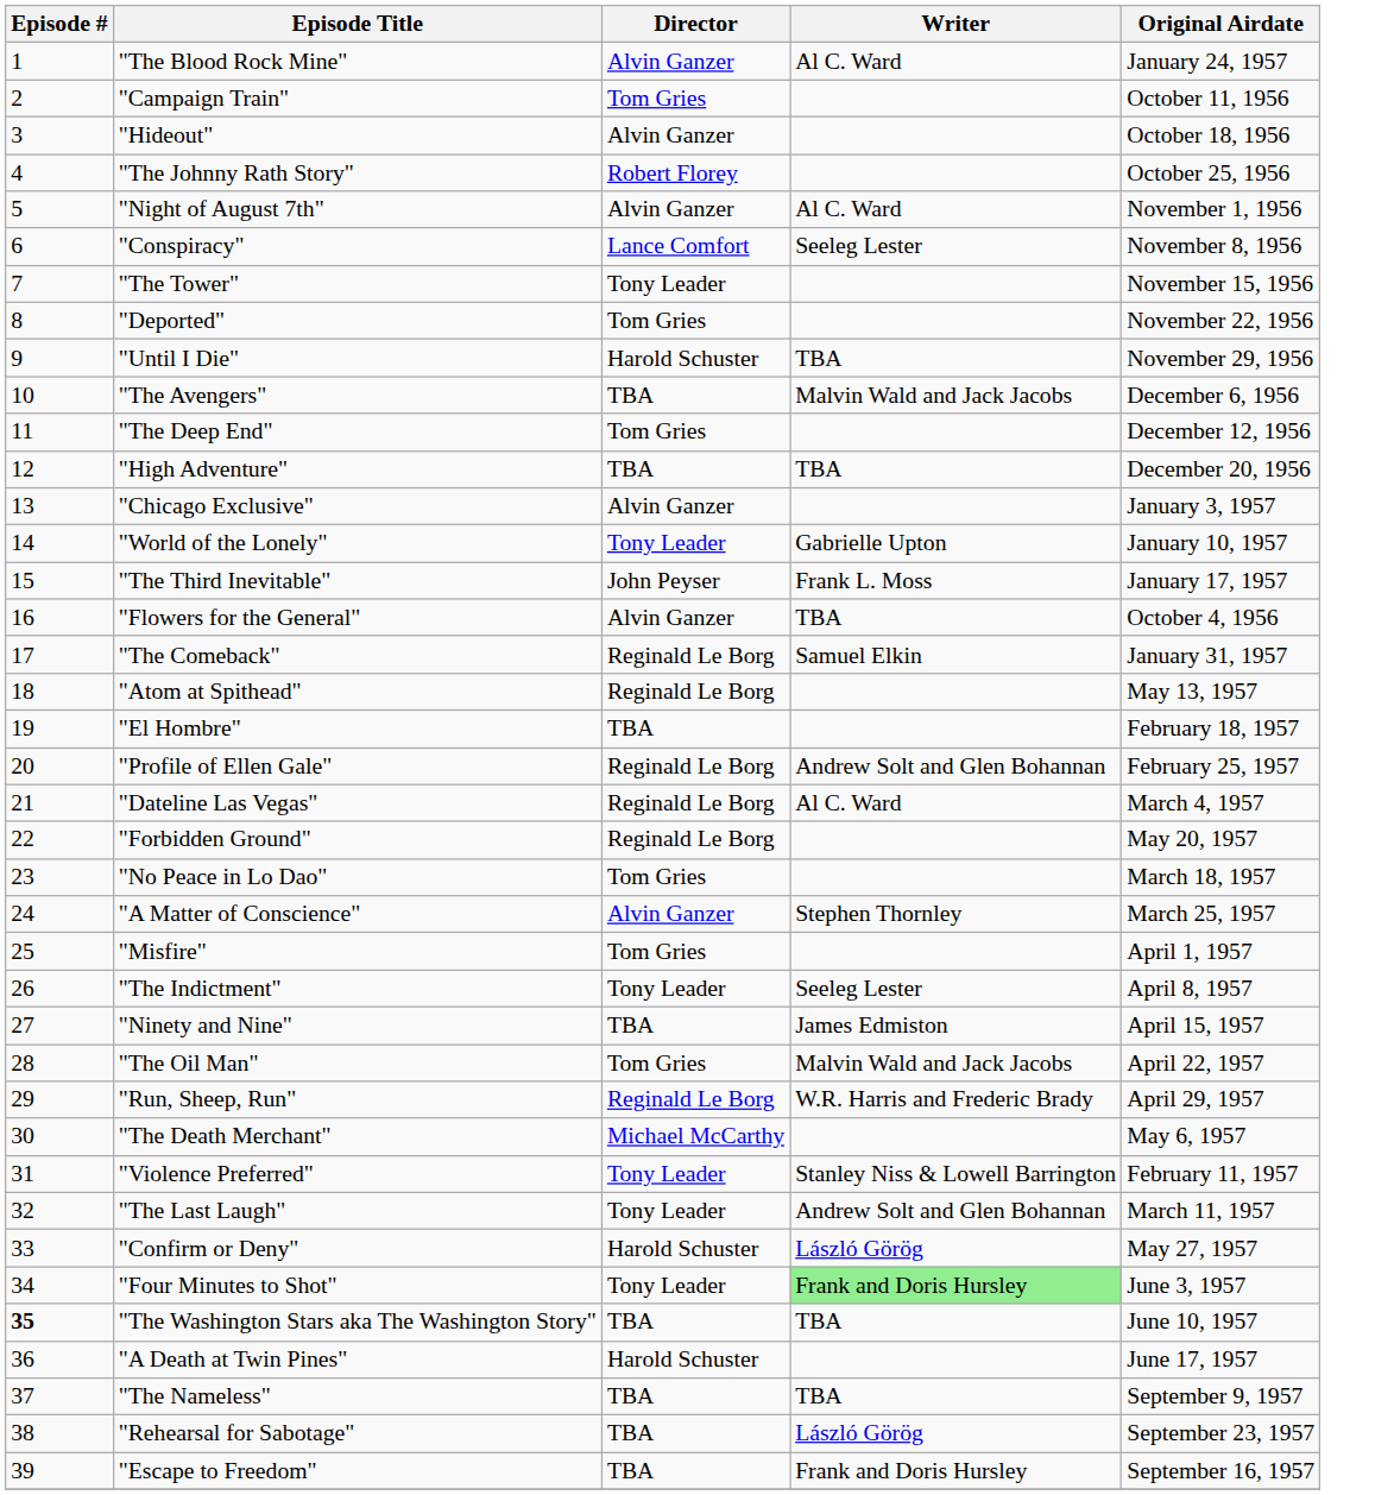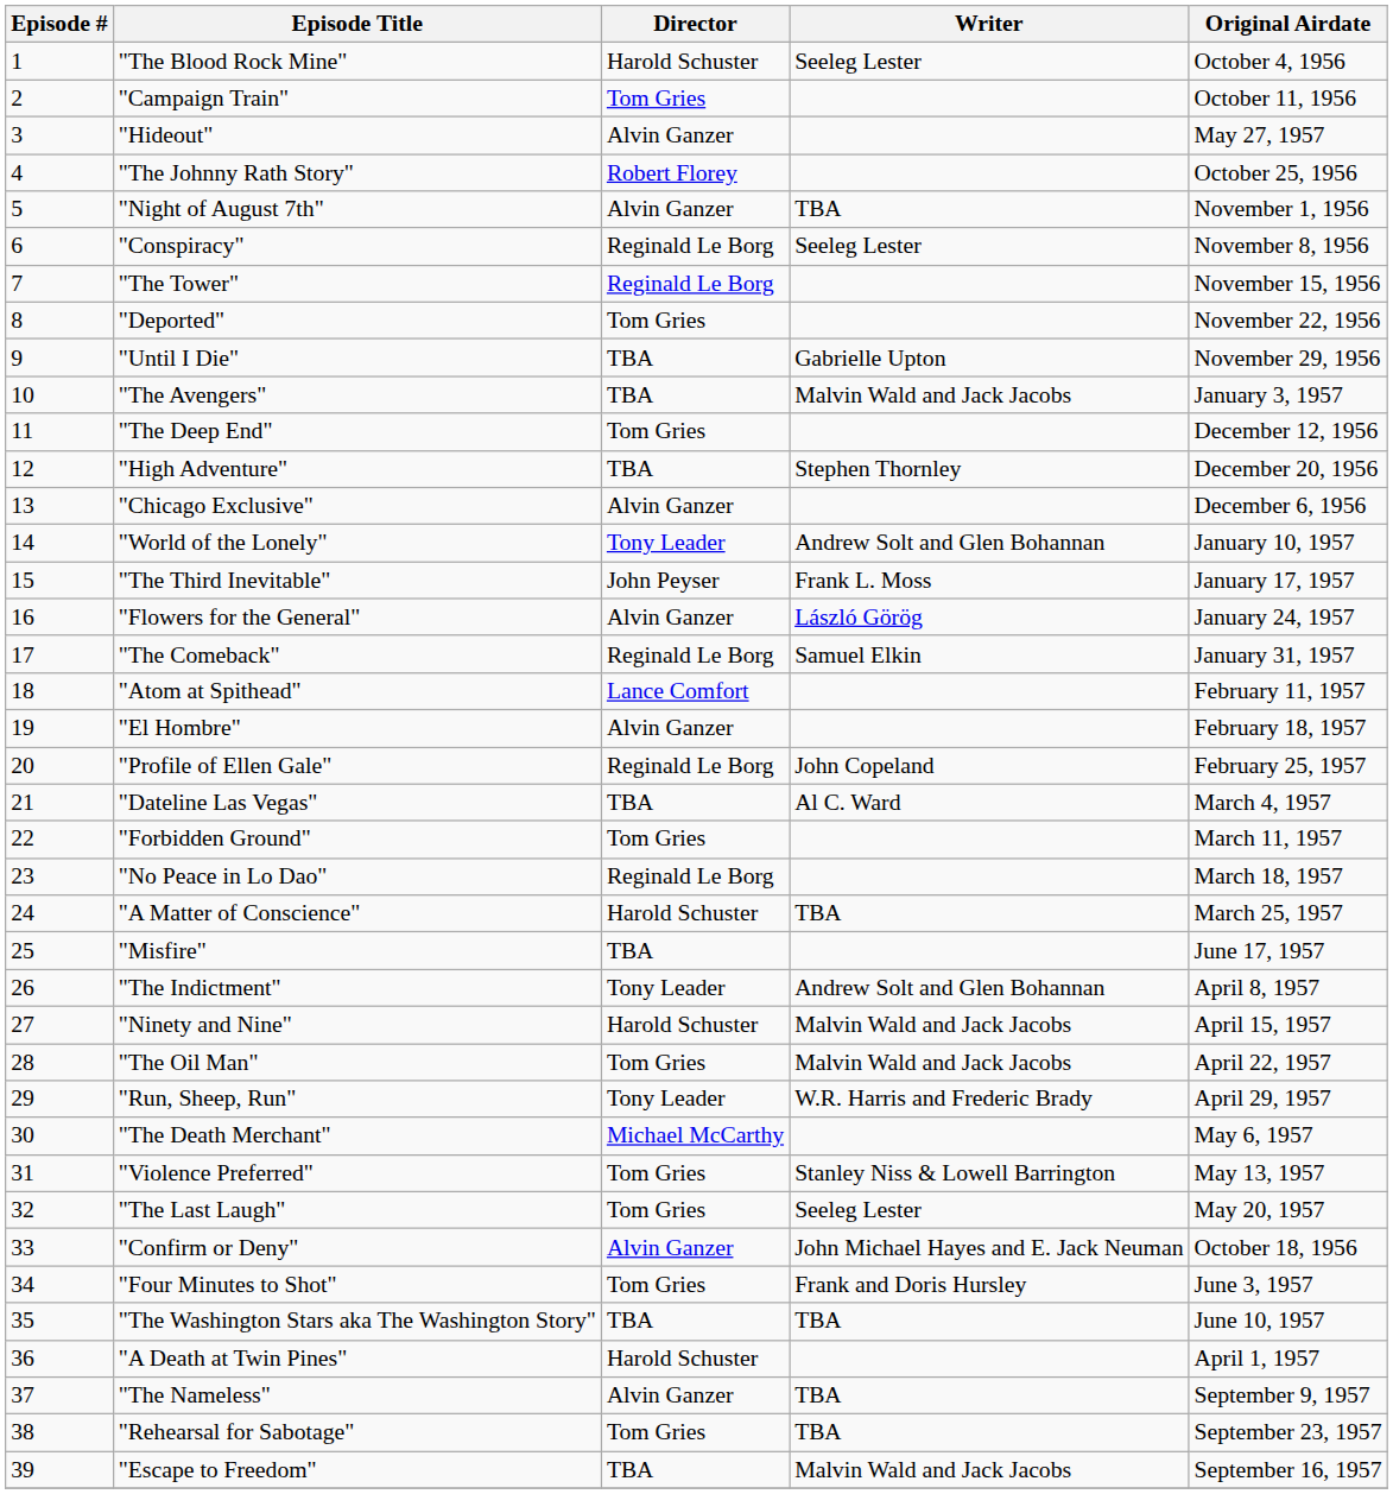 <table class="wikitable">
 <tr>
 <th>Episode #</th>
 <th>Episode Title</th>
 <th>Director</th>
 <th>Writer</th>
 <th>Original Airdate</th>
 </tr>
 <tr>
 <td>1</td>
 <td>"The Blood Rock Mine"</td>
-<td><a href='#'>Alvin Ganzer</a></td>
-<td>Al C. Ward</td>
-<td>January 24, 1957</td>
+<td>Harold Schuster</td>
+<td>Seeleg Lester</td>
+<td>October 4, 1956</td>
 </tr>
 <tr>
 <td>2</td>
 <td>"Campaign Train"</td>
 <td><a href='#'>Tom Gries</a></td>
 <td></td>
 <td>October 11, 1956</td>
 </tr>
 <tr>
 <td>3</td>
 <td>"Hideout"</td>
 <td>Alvin Ganzer</td>
 <td></td>
-<td>October 18, 1956</td>
+<td>May 27, 1957</td>
 </tr>
 <tr>
 <td>4</td>
 <td>"The Johnny Rath Story"</td>
 <td><a href='#'>Robert Florey</a></td>
 <td></td>
 <td>October 25, 1956</td>
 </tr>
 <tr>
 <td>5</td>
 <td>"Night of August 7th"</td>
 <td>Alvin Ganzer</td>
-<td>Al C. Ward</td>
+<td>TBA</td>
 <td>November 1, 1956</td>
 </tr>
 <tr>
 <td>6</td>
 <td>"Conspiracy"</td>
-<td><a href='#'>Lance Comfort</a></td>
+<td>Reginald Le Borg</td>
 <td>Seeleg Lester</td>
 <td>November 8, 1956</td>
 </tr>
 <tr>
 <td>7</td>
 <td>"The Tower"</td>
-<td>Tony Leader</td>
+<td><a href='#'>Reginald Le Borg</a></td>
 <td></td>
 <td>November 15, 1956</td>
 </tr>
 <tr>
 <td>8</td>
 <td>"Deported"</td>
 <td>Tom Gries</td>
 <td></td>
 <td>November 22, 1956</td>
 </tr>
 <tr>
 <td>9</td>
 <td>"Until I Die"</td>
-<td>Harold Schuster</td>
 <td>TBA</td>
+<td>Gabrielle Upton</td>
 <td>November 29, 1956</td>
 </tr>
 <tr>
 <td>10</td>
 <td>"The Avengers"</td>
 <td>TBA</td>
 <td>Malvin Wald and Jack Jacobs</td>
-<td>December 6, 1956</td>
+<td>January 3, 1957</td>
 </tr>
 <tr>
 <td>11</td>
 <td>"The Deep End"</td>
 <td>Tom Gries</td>
 <td></td>
 <td>December 12, 1956</td>
 </tr>
 <tr>
 <td>12</td>
 <td>"High Adventure"</td>
 <td>TBA</td>
-<td>TBA</td>
+<td>Stephen Thornley</td>
 <td>December 20, 1956</td>
 </tr>
 <tr>
 <td>13</td>
 <td>"Chicago Exclusive"</td>
 <td>Alvin Ganzer</td>
 <td></td>
-<td>January 3, 1957</td>
+<td>December 6, 1956</td>
 </tr>
 <tr>
 <td>14</td>
 <td>"World of the Lonely"</td>
 <td><a href='#'>Tony Leader</a></td>
-<td>Gabrielle Upton</td>
+<td>Andrew Solt and Glen Bohannan</td>
 <td>January 10, 1957</td>
 </tr>
 <tr>
 <td>15</td>
 <td>"The Third Inevitable"</td>
 <td>John Peyser</td>
 <td>Frank L. Moss</td>
 <td>January 17, 1957</td>
 </tr>
 <tr>
 <td>16</td>
 <td>"Flowers for the General"</td>
 <td>Alvin Ganzer</td>
-<td>TBA</td>
-<td>October 4, 1956</td>
+<td><a href='#'>László Görög</a></td>
+<td>January 24, 1957</td>
 </tr>
 <tr>
 <td>17</td>
 <td>"The Comeback"</td>
 <td>Reginald Le Borg</td>
 <td>Samuel Elkin</td>
 <td>January 31, 1957</td>
 </tr>
 <tr>
 <td>18</td>
 <td>"Atom at Spithead"</td>
-<td>Reginald Le Borg</td>
+<td><a href='#'>Lance Comfort</a></td>
 <td></td>
-<td>May 13, 1957</td>
+<td>February 11, 1957</td>
 </tr>
 <tr>
 <td>19</td>
 <td>"El Hombre"</td>
-<td>TBA</td>
+<td>Alvin Ganzer</td>
 <td></td>
 <td>February 18, 1957</td>
 </tr>
 <tr>
 <td>20</td>
 <td>"Profile of Ellen Gale"</td>
 <td>Reginald Le Borg</td>
-<td>Andrew Solt and Glen Bohannan</td>
+<td>John Copeland</td>
 <td>February 25, 1957</td>
 </tr>
 <tr>
 <td>21</td>
 <td>"Dateline Las Vegas"</td>
-<td>Reginald Le Borg</td>
+<td>TBA</td>
 <td>Al C. Ward</td>
 <td>March 4, 1957</td>
 </tr>
 <tr>
 <td>22</td>
 <td>"Forbidden Ground"</td>
-<td>Reginald Le Borg</td>
+<td>Tom Gries</td>
 <td></td>
-<td>May 20, 1957</td>
+<td>March 11, 1957</td>
 </tr>
 <tr>
 <td>23</td>
 <td>"No Peace in Lo Dao"</td>
-<td>Tom Gries</td>
+<td>Reginald Le Borg</td>
 <td></td>
 <td>March 18, 1957</td>
 </tr>
 <tr>
 <td>24</td>
 <td>"A Matter of Conscience"</td>
-<td><a href='#'>Alvin Ganzer</a></td>
-<td>Stephen Thornley</td>
+<td>Harold Schuster</td>
+<td>TBA</td>
 <td>March 25, 1957</td>
 </tr>
 <tr>
 <td>25</td>
 <td>"Misfire"</td>
-<td>Tom Gries</td>
+<td>TBA</td>
 <td></td>
-<td>April 1, 1957</td>
+<td>June 17, 1957</td>
 </tr>
 <tr>
 <td>26</td>
 <td>"The Indictment"</td>
 <td>Tony Leader</td>
-<td>Seeleg Lester</td>
+<td>Andrew Solt and Glen Bohannan</td>
 <td>April 8, 1957</td>
 </tr>
 <tr>
 <td>27</td>
 <td>"Ninety and Nine"</td>
-<td>TBA</td>
-<td>James Edmiston</td>
+<td>Harold Schuster</td>
+<td>Malvin Wald and Jack Jacobs</td>
 <td>April 15, 1957</td>
 </tr>
 <tr>
 <td>28</td>
 <td>"The Oil Man"</td>
 <td>Tom Gries</td>
 <td>Malvin Wald and Jack Jacobs</td>
 <td>April 22, 1957</td>
 </tr>
 <tr>
 <td>29</td>
 <td>"Run, Sheep, Run"</td>
-<td><a href='#'>Reginald Le Borg</a></td>
+<td>Tony Leader</td>
 <td>W.R. Harris and Frederic Brady</td>
 <td>April 29, 1957</td>
 </tr>
 <tr>
 <td>30</td>
 <td>"The Death Merchant"</td>
 <td><a href='#'>Michael McCarthy</a></td>
 <td></td>
 <td>May 6, 1957</td>
 </tr>
 <tr>
 <td>31</td>
 <td>"Violence Preferred"</td>
-<td><a href='#'>Tony Leader</a></td>
+<td>Tom Gries</td>
 <td>Stanley Niss & Lowell Barrington</td>
-<td>February 11, 1957</td>
+<td>May 13, 1957</td>
 </tr>
 <tr>
 <td>32</td>
 <td>"The Last Laugh"</td>
-<td>Tony Leader</td>
-<td>Andrew Solt and Glen Bohannan</td>
-<td>March 11, 1957</td>
+<td>Tom Gries</td>
+<td>Seeleg Lester</td>
+<td>May 20, 1957</td>
 </tr>
 <tr>
 <td>33</td>
 <td>"Confirm or Deny"</td>
-<td>Harold Schuster</td>
-<td><a href='#'>László Görög</a></td>
-<td>May 27, 1957</td>
+<td><a href='#'>Alvin Ganzer</a></td>
+<td>John Michael Hayes and E. Jack Neuman</td>
+<td>October 18, 1956</td>
 </tr>
 <tr>
 <td>34</td>
 <td>"Four Minutes to Shot"</td>
-<td>Tony Leader</td>
-<td style="background: lightgreen;">Frank and Doris Hursley</td>
+<td>Tom Gries</td>
+<td>Frank and Doris Hursley</td>
 <td>June 3, 1957</td>
 </tr>
 <tr>
-<td><strong>35</strong></td>
+<td>35</td>
 <td>"The Washington Stars aka The Washington Story"</td>
 <td>TBA</td>
 <td>TBA</td>
 <td>June 10, 1957</td>
 </tr>
 <tr>
 <td>36</td>
 <td>"A Death at Twin Pines"</td>
 <td>Harold Schuster</td>
 <td></td>
-<td>June 17, 1957</td>
+<td>April 1, 1957</td>
 </tr>
 <tr>
 <td>37</td>
 <td>"The Nameless"</td>
-<td>TBA</td>
+<td>Alvin Ganzer</td>
 <td>TBA</td>
 <td>September 9, 1957</td>
 </tr>
 <tr>
 <td>38</td>
 <td>"Rehearsal for Sabotage"</td>
+<td>Tom Gries</td>
 <td>TBA</td>
-<td><a href='#'>László Görög</a></td>
 <td>September 23, 1957</td>
 </tr>
 <tr>
 <td>39</td>
 <td>"Escape to Freedom"</td>
 <td>TBA</td>
-<td>Frank and Doris Hursley</td>
+<td>Malvin Wald and Jack Jacobs</td>
 <td>September 16, 1957</td>
 </tr>
 <tr>
 </tr>
 </table>
